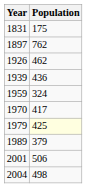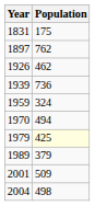 <table class="wikitable">
 <tr>
 <th>Year</th>
 <th>Population</th>
 </tr>
 <tr>
 <td>1831</td>
 <td>175</td>
 </tr>
 <tr>
 <td>1897</td>
 <td>762</td>
 </tr>
 <tr>
 <td>1926</td>
 <td>462</td>
 </tr>
 <tr>
 <td>1939</td>
-<td>436</td>
+<td>736</td>
 </tr>
 <tr>
 <td>1959</td>
 <td>324</td>
 </tr>
 <tr>
 <td>1970</td>
-<td>417</td>
+<td>494</td>
 </tr>
 <tr>
 <td>1979</td>
 <td style="background: lightyellow;">425</td>
 </tr>
 <tr>
 <td>1989</td>
 <td>379</td>
 </tr>
 <tr>
 <td>2001</td>
-<td>506</td>
+<td>509</td>
 </tr>
 <tr>
 <td>2004</td>
 <td>498</td>
 </tr>
 </table>
